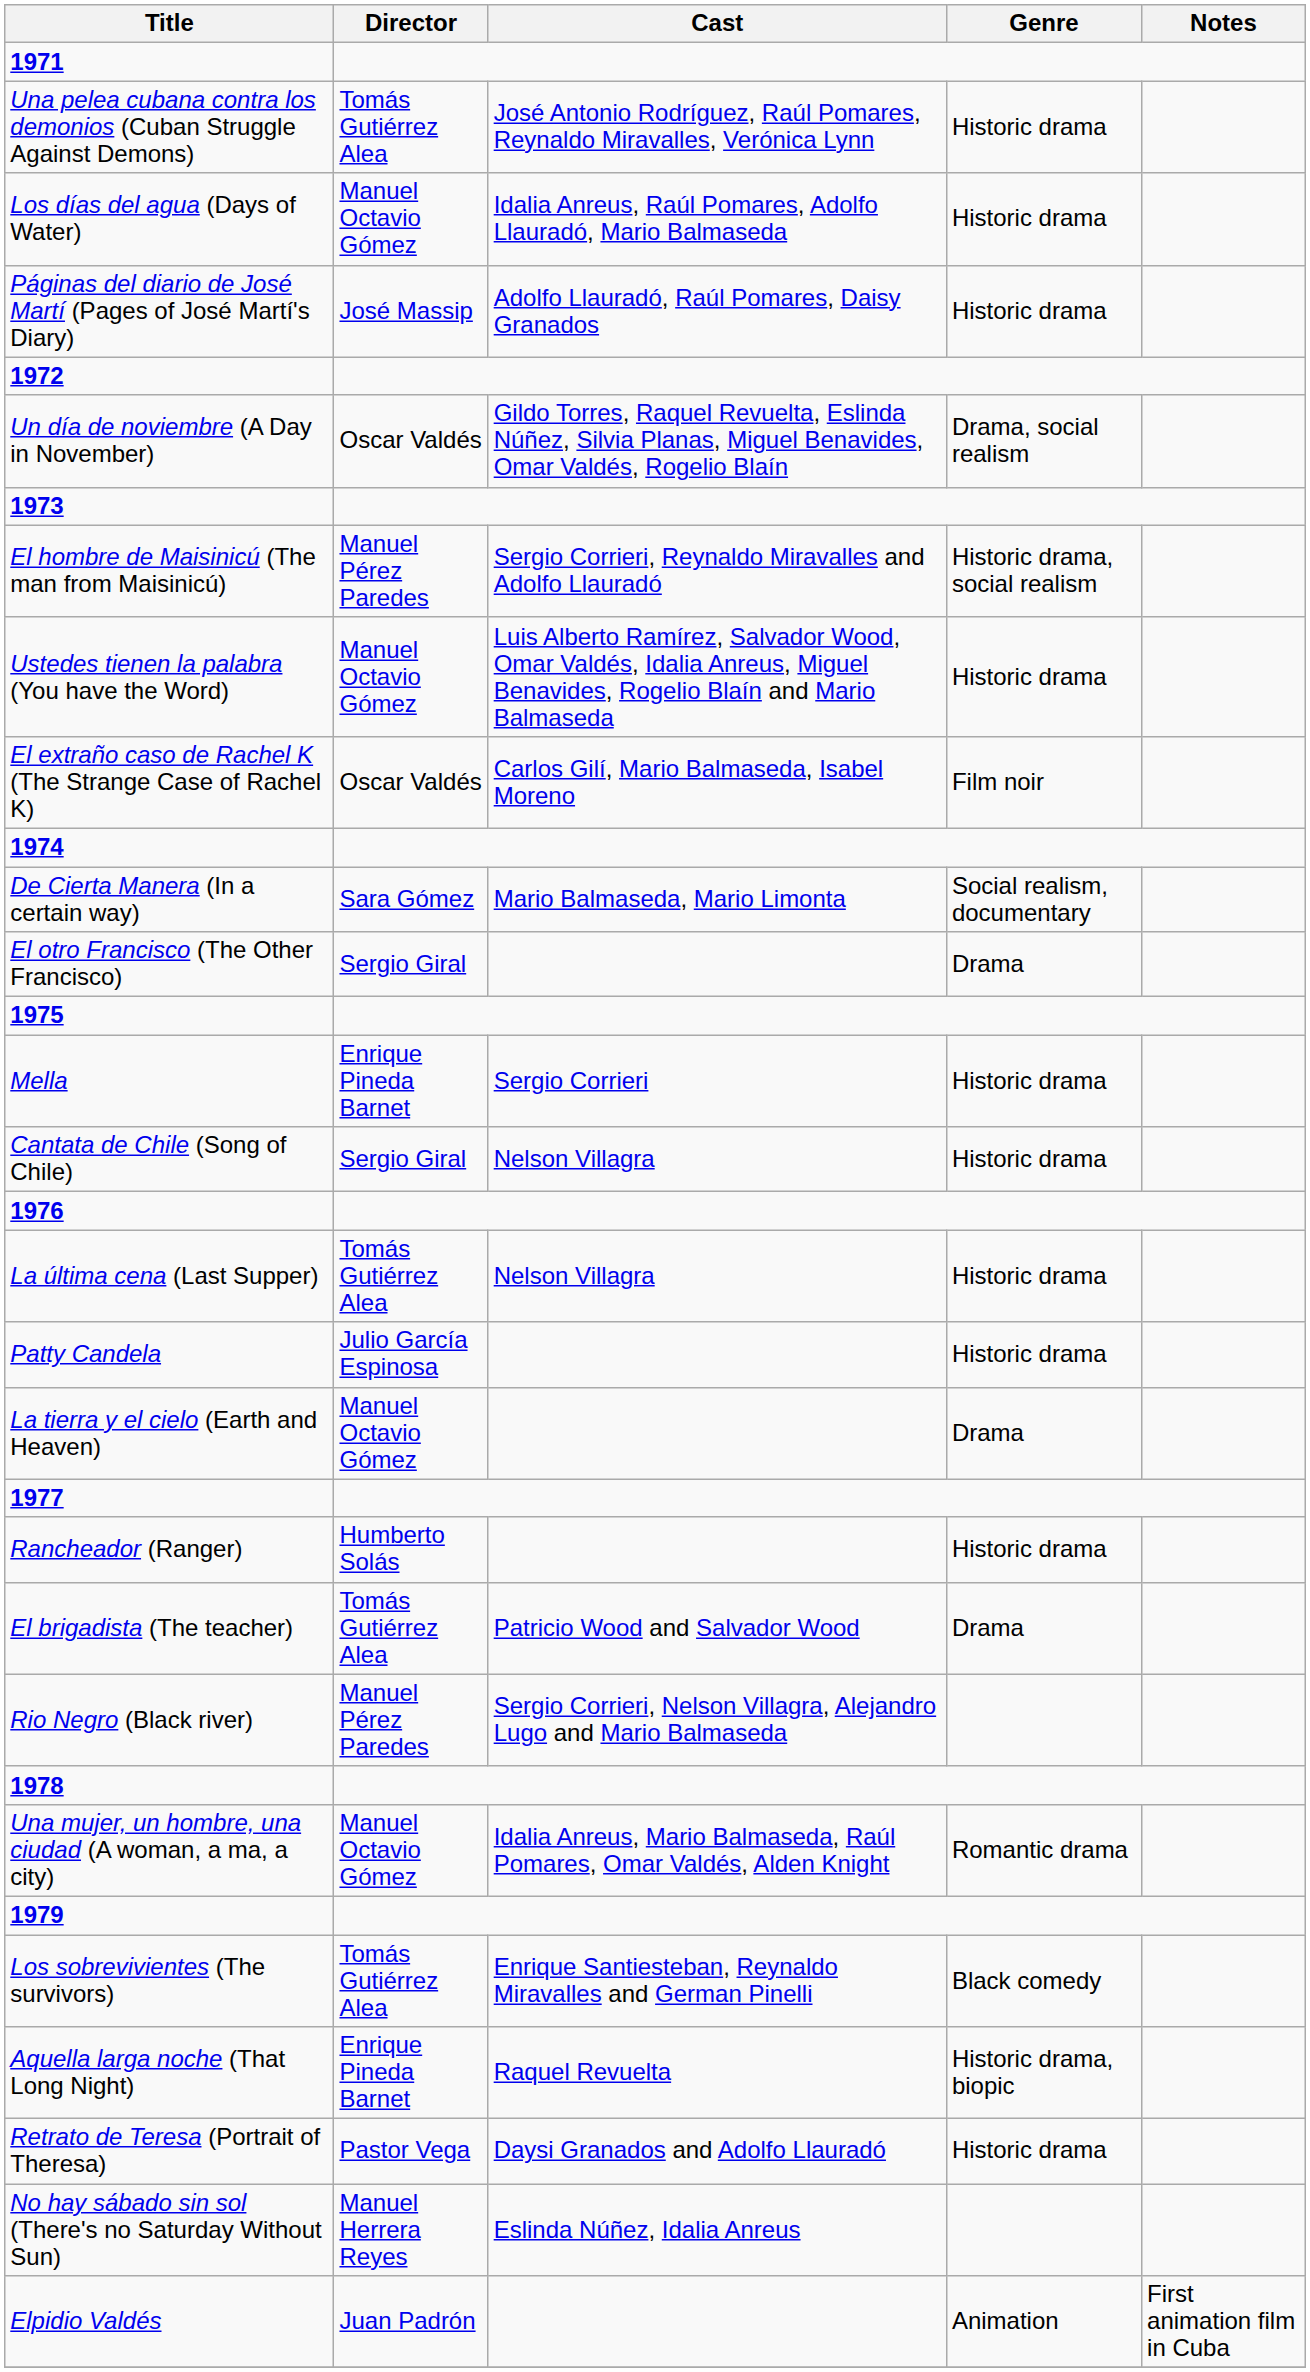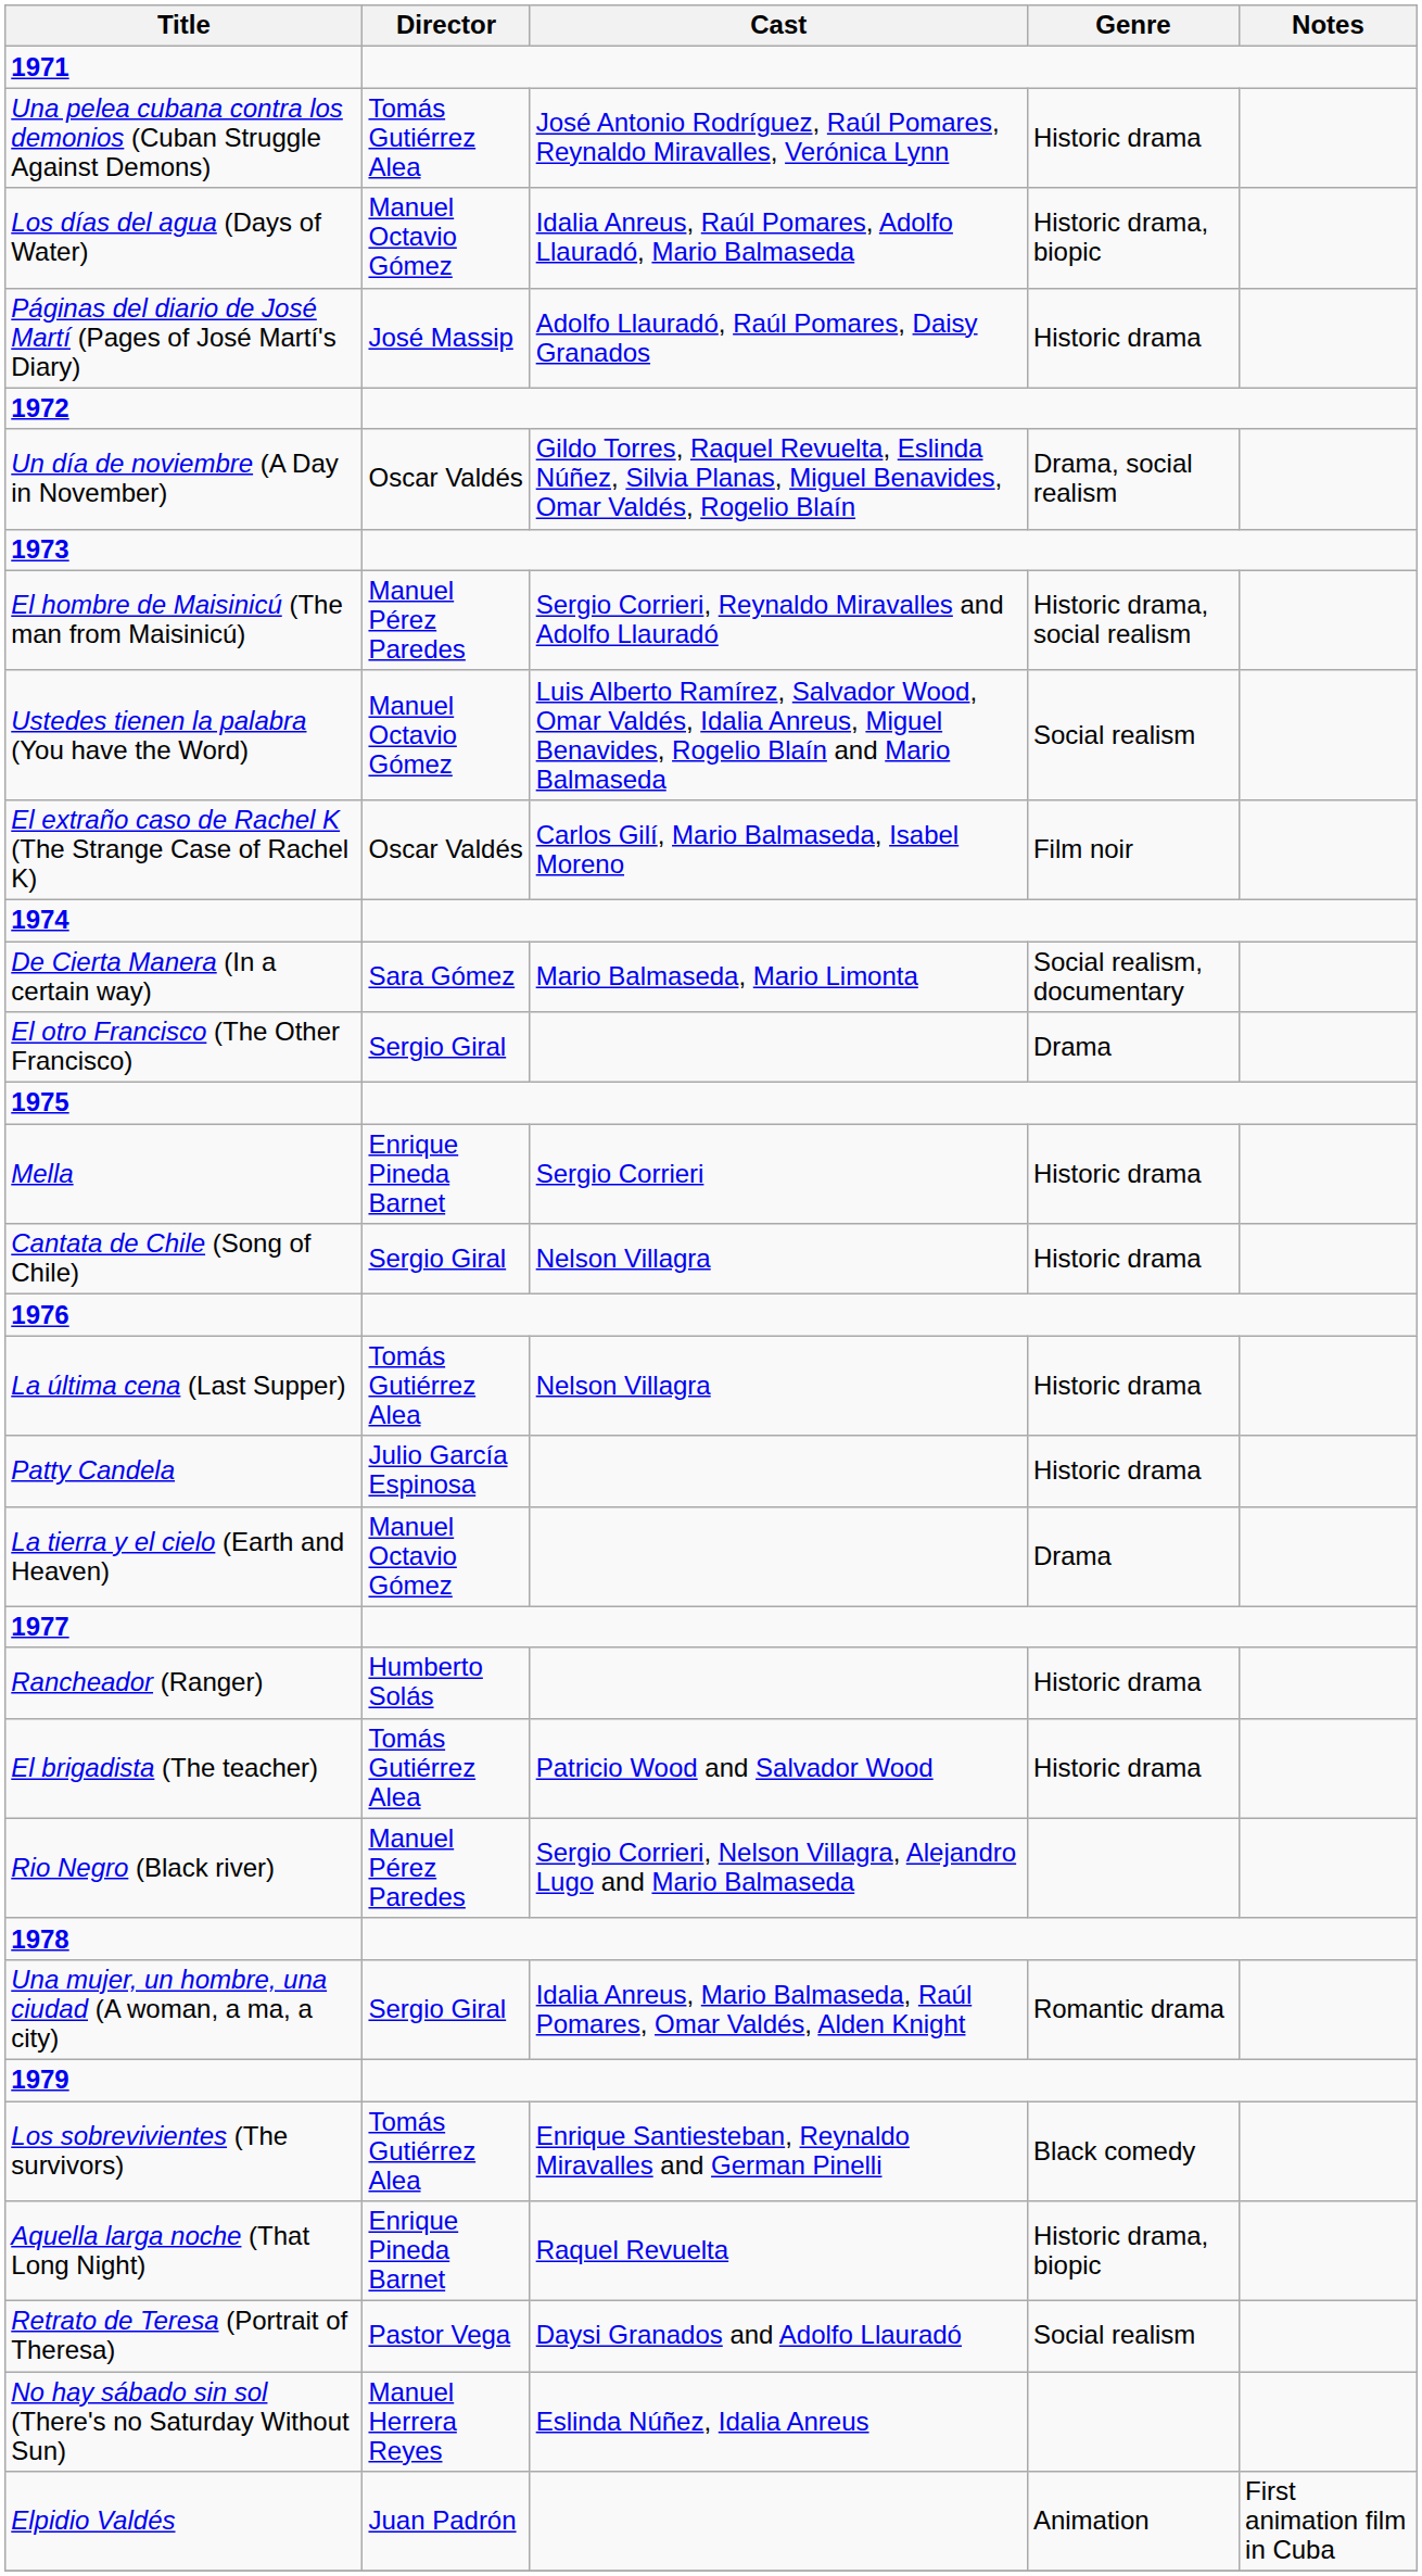 <table class="wikitable">
 <tr>
 <th>Title</th>
 <th>Director</th>
 <th>Cast</th>
 <th>Genre</th>
 <th>Notes</th>
 </tr>
 <tr>
 <td><strong><a href='#'>1971</a></strong></td>
 </tr>
 <tr>
 <td><em><a href='#'>Una pelea cubana contra los demonios</a></em> (Cuban Struggle Against Demons)</td>
 <td><a href='#'>Tomás Gutiérrez Alea</a></td>
 <td><a href='#'>José Antonio Rodríguez</a>, <a href='#'>Raúl Pomares</a>, <a href='#'>Reynaldo Miravalles</a>, <a href='#'>Verónica Lynn</a></td>
 <td>Historic drama</td>
 <td></td>
 </tr>
 <tr>
 <td><em><a href='#'>Los días del agua</a></em> (Days of Water)</td>
 <td><a href='#'>Manuel Octavio Gómez</a></td>
 <td><a href='#'>Idalia Anreus</a>, <a href='#'>Raúl Pomares</a>, <a href='#'>Adolfo Llauradó</a>, <a href='#'>Mario Balmaseda</a></td>
-<td>Historic drama</td>
+<td>Historic drama, biopic</td>
 <td></td>
 </tr>
 <tr>
 <td><em><a href='#'>Páginas del diario de José Martí</a></em> (Pages of José Martí's Diary)</td>
 <td><a href='#'>José Massip</a></td>
 <td><a href='#'>Adolfo Llauradó</a>, <a href='#'>Raúl Pomares</a>, <a href='#'>Daisy Granados</a></td>
 <td>Historic drama</td>
 <td></td>
 </tr>
 <tr>
 <td><strong><a href='#'>1972</a></strong></td>
 </tr>
 <tr>
 <td><em><a href='#'>Un día de noviembre</a></em> (A Day in November)</td>
 <td>Oscar Valdés</td>
 <td><a href='#'>Gildo Torres</a>, <a href='#'>Raquel Revuelta</a>, <a href='#'>Eslinda Núñez</a>, <a href='#'>Silvia Planas</a>, <a href='#'>Miguel Benavides</a>, <a href='#'>Omar Valdés</a>, <a href='#'>Rogelio Blaín</a></td>
 <td>Drama, social realism</td>
 <td></td>
 </tr>
 <tr>
 <td><strong><a href='#'>1973</a></strong></td>
 </tr>
 <tr>
 <td><em><a href='#'>El hombre de Maisinicú</a></em> (The man from Maisinicú)</td>
 <td><a href='#'>Manuel Pérez Paredes</a></td>
 <td><a href='#'>Sergio Corrieri</a>, <a href='#'>Reynaldo Miravalles</a> and <a href='#'>Adolfo Llauradó</a></td>
 <td>Historic drama, social realism</td>
 <td></td>
 </tr>
 <tr>
 <td><em><a href='#'>Ustedes tienen la palabra</a></em> (You have the Word)</td>
 <td><a href='#'>Manuel Octavio Gómez</a></td>
 <td><a href='#'>Luis Alberto Ramírez</a>, <a href='#'>Salvador Wood</a>, <a href='#'>Omar Valdés</a>, <a href='#'>Idalia Anreus</a>, <a href='#'>Miguel Benavides</a>, <a href='#'>Rogelio Blaín</a> and <a href='#'>Mario Balmaseda</a></td>
-<td>Historic drama</td>
+<td>Social realism</td>
 <td></td>
 </tr>
 <tr>
 <td><em><a href='#'>El extraño caso de Rachel K</a></em> (The Strange Case of Rachel K)</td>
 <td>Oscar Valdés</td>
 <td><a href='#'>Carlos Gilí</a>, <a href='#'>Mario Balmaseda</a>, <a href='#'>Isabel Moreno</a></td>
 <td>Film noir</td>
 <td></td>
 </tr>
 <tr>
 <td><strong><a href='#'>1974</a></strong></td>
 </tr>
 <tr>
 <td><em><a href='#'>De Cierta Manera</a></em> (In a certain way)</td>
 <td><a href='#'>Sara Gómez</a></td>
 <td><a href='#'>Mario Balmaseda</a>, <a href='#'>Mario Limonta</a></td>
 <td>Social realism, documentary</td>
 <td></td>
 </tr>
 <tr>
 <td><em><a href='#'>El otro Francisco</a></em> (The Other Francisco)</td>
 <td><a href='#'>Sergio Giral</a></td>
 <td></td>
 <td>Drama</td>
 <td></td>
 </tr>
 <tr>
 <td><strong><a href='#'>1975</a></strong></td>
 </tr>
 <tr>
 <td><em><a href='#'>Mella</a></em></td>
 <td><a href='#'>Enrique Pineda Barnet</a></td>
 <td><a href='#'>Sergio Corrieri</a></td>
 <td>Historic drama</td>
 <td></td>
 </tr>
 <tr>
 <td><em><a href='#'>Cantata de Chile</a></em> (Song of Chile)</td>
 <td><a href='#'>Sergio Giral</a></td>
 <td><a href='#'>Nelson Villagra</a></td>
 <td>Historic drama</td>
 <td></td>
 </tr>
 <tr>
 <td><strong><a href='#'>1976</a></strong></td>
 </tr>
 <tr>
 <td><em><a href='#'>La última cena</a></em> (Last Supper)</td>
 <td><a href='#'>Tomás Gutiérrez Alea</a></td>
 <td><a href='#'>Nelson Villagra</a></td>
 <td>Historic drama</td>
 <td></td>
 </tr>
 <tr>
 <td><em><a href='#'>Patty Candela</a></em></td>
 <td><a href='#'>Julio García Espinosa</a></td>
 <td></td>
 <td>Historic drama</td>
 <td></td>
 </tr>
 <tr>
 <td><em><a href='#'>La tierra y el cielo</a></em> (Earth and Heaven)</td>
 <td><a href='#'>Manuel Octavio Gómez</a></td>
 <td></td>
 <td>Drama</td>
 <td></td>
 </tr>
 <tr>
 <td><strong><a href='#'>1977</a></strong></td>
 </tr>
 <tr>
 <td><em><a href='#'>Rancheador</a></em> (Ranger)</td>
 <td><a href='#'>Humberto Solás</a></td>
 <td></td>
 <td>Historic drama</td>
 <td></td>
 </tr>
 <tr>
 <td><em><a href='#'>El brigadista</a></em> (The teacher)</td>
 <td><a href='#'>Tomás Gutiérrez Alea</a></td>
 <td><a href='#'>Patricio Wood</a> and <a href='#'>Salvador Wood</a></td>
-<td>Drama</td>
+<td>Historic drama</td>
 <td></td>
 </tr>
 <tr>
 <td><em><a href='#'>Rio Negro</a></em> (Black river)</td>
 <td><a href='#'>Manuel Pérez Paredes</a></td>
 <td><a href='#'>Sergio Corrieri</a>, <a href='#'>Nelson Villagra</a>, <a href='#'>Alejandro Lugo</a> and <a href='#'>Mario Balmaseda</a></td>
 <td></td>
 <td></td>
 </tr>
 <tr>
 <td><strong><a href='#'>1978</a></strong></td>
 </tr>
 <tr>
 <td><em><a href='#'>Una mujer, un hombre, una ciudad</a></em> (A woman, a ma, a city)</td>
-<td><a href='#'>Manuel Octavio Gómez</a></td>
+<td><a href='#'>Sergio Giral</a></td>
 <td><a href='#'>Idalia Anreus</a>, <a href='#'>Mario Balmaseda</a>, <a href='#'>Raúl Pomares</a>, <a href='#'>Omar Valdés</a>, <a href='#'>Alden Knight</a></td>
 <td>Romantic drama</td>
 <td></td>
 </tr>
 <tr>
 <td><strong><a href='#'>1979</a></strong></td>
 </tr>
 <tr>
 <td><em><a href='#'>Los sobrevivientes</a></em> (The survivors)</td>
 <td><a href='#'>Tomás Gutiérrez Alea</a></td>
 <td><a href='#'>Enrique Santiesteban</a>, <a href='#'>Reynaldo Miravalles</a> and <a href='#'>German Pinelli</a></td>
 <td>Black comedy</td>
 <td></td>
 </tr>
 <tr>
 <td><em><a href='#'>Aquella larga noche</a></em> (That Long Night)</td>
 <td><a href='#'>Enrique Pineda Barnet</a></td>
 <td><a href='#'>Raquel Revuelta</a></td>
 <td>Historic drama, biopic</td>
 <td></td>
 </tr>
 <tr>
 <td><em><a href='#'>Retrato de Teresa</a></em> (Portrait of Theresa)</td>
 <td><a href='#'>Pastor Vega</a></td>
 <td><a href='#'>Daysi Granados</a> and <a href='#'>Adolfo Llauradó</a></td>
-<td>Historic drama</td>
+<td>Social realism</td>
 <td></td>
 </tr>
 <tr>
 <td><em><a href='#'>No hay sábado sin sol</a></em> (There's no Saturday Without Sun)</td>
 <td><a href='#'>Manuel Herrera Reyes</a></td>
 <td><a href='#'>Eslinda Núñez</a>, <a href='#'>Idalia Anreus</a></td>
 <td></td>
 <td></td>
 </tr>
 <tr>
 <td><em><a href='#'>Elpidio Valdés</a></em></td>
 <td><a href='#'>Juan Padrón</a></td>
 <td></td>
 <td>Animation</td>
 <td>First animation film in Cuba</td>
 </tr>
 <tr>
 </tr>
 </table>
